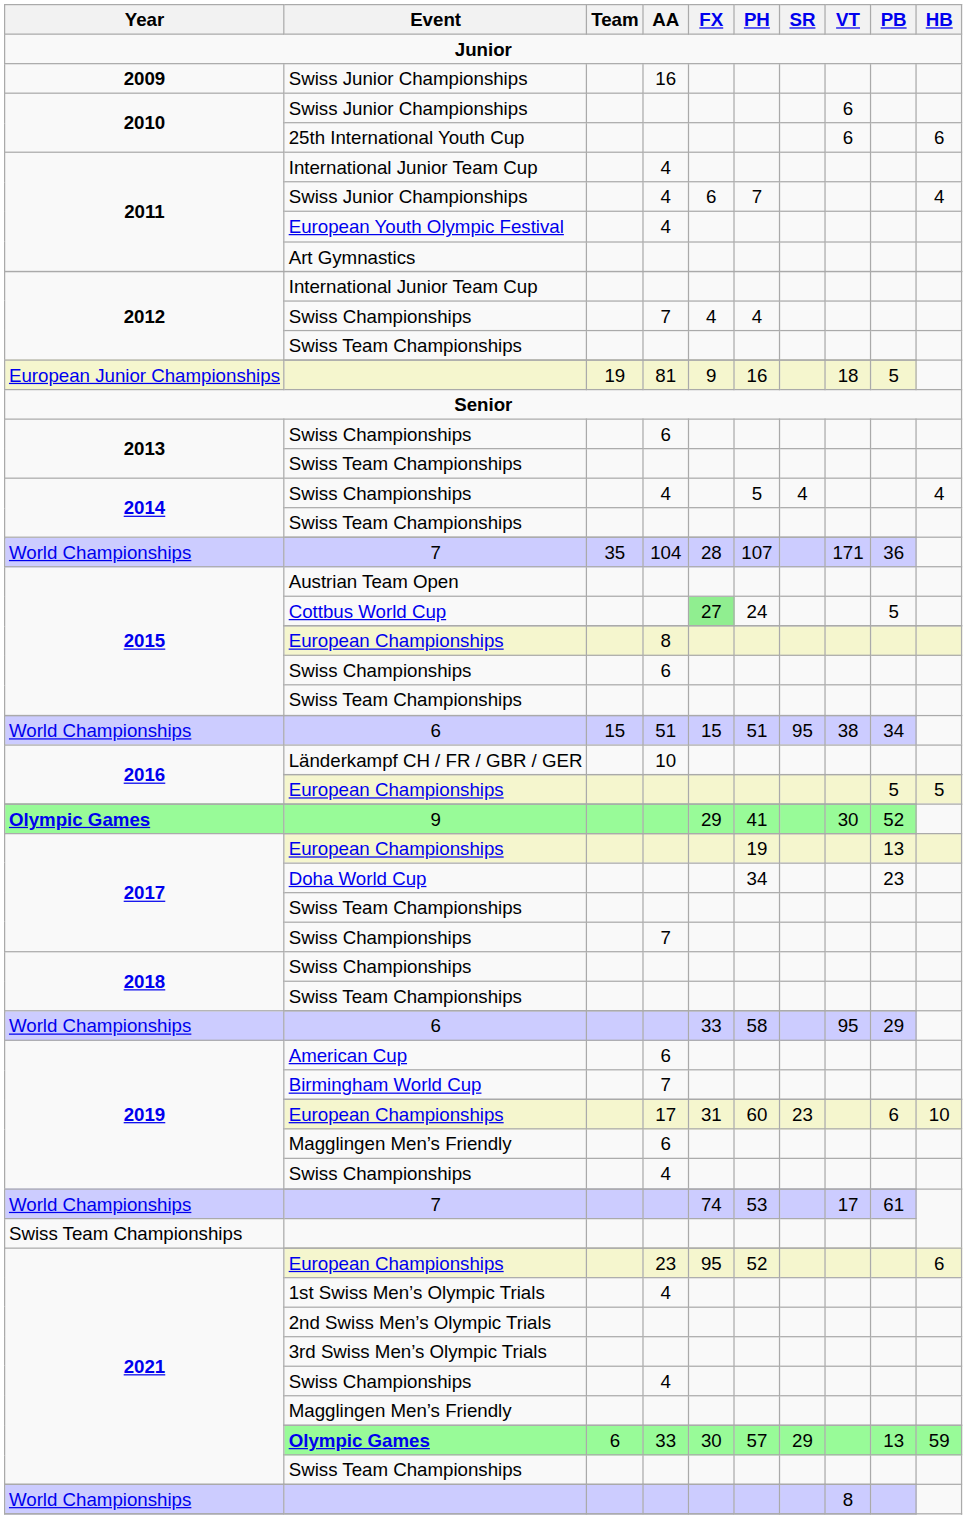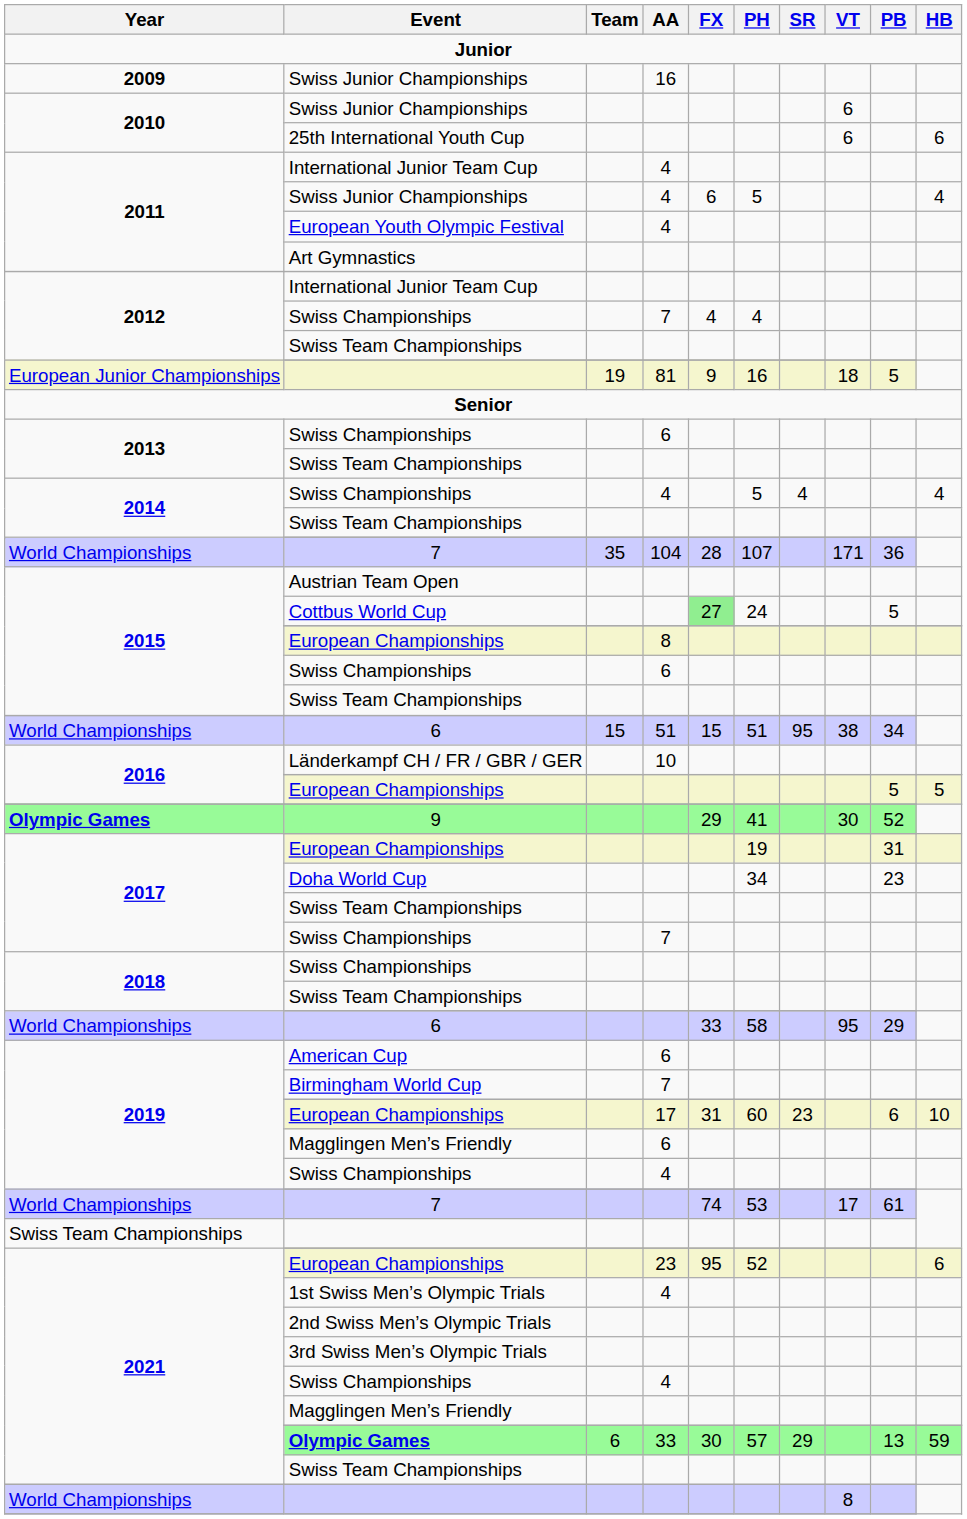 <table class="wikitable" style="text-align:center; font-size:95%;">
 <tr>
 <th align=center>Year</th>
 <th align=center>Event</th>
 <th style="width:30px;">Team</th>
 <th style="width:30px;">AA</th>
 <th style="width:30px;"><a href='#'>FX</a></th>
 <th style="width:30px;"><a href='#'>PH</a></th>
 <th style="width:30px;"><a href='#'>SR</a></th>
 <th style="width:30px;"><a href='#'>VT</a></th>
 <th style="width:30px;"><a href='#'>PB</a></th>
 <th style="width:30px;"><a href='#'>HB</a></th>
 </tr>
 <tr>
 <td colspan="10"><strong>Junior</strong></td>
 </tr>
 <tr>
 <td rowspan="1"><strong>2009</strong></td>
 <td align=left>Swiss Junior Championships</td>
 <td></td>
 <td>16</td>
 <td></td>
 <td></td>
 <td></td>
 <td></td>
 <td></td>
 <td></td>
 </tr>
 <tr>
 <td rowspan="2"><strong>2010</strong></td>
 <td align=left>Swiss Junior Championships</td>
 <td></td>
 <td></td>
 <td></td>
 <td></td>
 <td></td>
 <td>6</td>
 <td></td>
 <td></td>
 </tr>
 <tr>
 <td align=left>25th International Youth Cup</td>
 <td></td>
 <td></td>
 <td></td>
 <td></td>
 <td></td>
 <td>6</td>
 <td></td>
 <td>6</td>
 </tr>
 <tr>
 <td rowspan="4"><strong>2011</strong></td>
 <td align=left>International Junior Team Cup</td>
 <td></td>
 <td>4</td>
 <td></td>
 <td></td>
 <td></td>
 <td></td>
 <td></td>
 <td></td>
 </tr>
 <tr>
 <td align=left>Swiss Junior Championships</td>
 <td></td>
 <td>4</td>
 <td>6</td>
-<td>7</td>
+<td>5</td>
 <td></td>
 <td></td>
 <td></td>
 <td>4</td>
 </tr>
 <tr>
 <td align=left><a href='#'>European Youth Olympic Festival</a></td>
 <td></td>
 <td>4</td>
 <td></td>
 <td></td>
 <td></td>
 <td></td>
 <td></td>
 <td></td>
 </tr>
 <tr>
 <td align=left>Art Gymnastics</td>
 <td></td>
 <td></td>
 <td></td>
 <td></td>
 <td></td>
 <td></td>
 <td></td>
 <td></td>
 </tr>
 <tr>
 </tr>
 <tr>
 <td rowspan="4"><strong>2012</strong></td>
 <td align=left>International Junior Team Cup</td>
 <td></td>
 <td></td>
 <td></td>
 <td></td>
 <td></td>
 <td></td>
 <td></td>
 <td></td>
 </tr>
 <tr>
 <td align=left>Swiss Championships</td>
 <td></td>
 <td>7</td>
 <td>4</td>
 <td>4</td>
 <td></td>
 <td></td>
 <td></td>
 <td></td>
 </tr>
 <tr>
 <td align=left>Swiss Team Championships</td>
 <td></td>
 <td></td>
 <td></td>
 <td></td>
 <td></td>
 <td></td>
 <td></td>
 <td></td>
 </tr>
 <tr>
 </tr>
 <tr bgcolor=#F5F6CE>
 <td align=left><a href='#'>European Junior Championships</a></td>
 <td></td>
 <td>19</td>
 <td>81</td>
 <td>9</td>
 <td>16</td>
 <td></td>
 <td>18</td>
 <td>5</td>
 </tr>
 <tr>
 <td colspan="10"><strong>Senior</strong></td>
 </tr>
 <tr>
 <td rowspan="2"><strong>2013</strong></td>
 <td align=left>Swiss Championships</td>
 <td></td>
 <td>6</td>
 <td></td>
 <td></td>
 <td></td>
 <td></td>
 <td></td>
 <td></td>
 </tr>
 <tr>
 <td align=left>Swiss Team Championships</td>
 <td></td>
 <td></td>
 <td></td>
 <td></td>
 <td></td>
 <td></td>
 <td></td>
 <td></td>
 </tr>
 <tr>
 <td rowspan="3"><strong><a href='#'>2014</a></strong></td>
 <td align=left>Swiss Championships</td>
 <td></td>
 <td>4</td>
 <td></td>
 <td>5</td>
 <td>4</td>
 <td></td>
 <td></td>
 <td>4</td>
 </tr>
 <tr>
 <td align=left>Swiss Team Championships</td>
 <td></td>
 <td></td>
 <td></td>
 <td></td>
 <td></td>
 <td></td>
 <td></td>
 <td></td>
 </tr>
 <tr>
 </tr>
 <tr bgcolor=#CCCCFF>
 <td align=left><a href='#'>World Championships</a></td>
 <td>7</td>
 <td>35</td>
 <td>104</td>
 <td>28</td>
 <td>107</td>
 <td></td>
 <td>171</td>
 <td>36</td>
 </tr>
 <tr>
 <td rowspan="6"><strong><a href='#'>2015</a></strong></td>
 <td align=left>Austrian Team Open</td>
 <td></td>
 <td></td>
 <td></td>
 <td></td>
 <td></td>
 <td></td>
 <td></td>
 <td></td>
 </tr>
 <tr>
 <td align=left><a href='#'>Cottbus World Cup</a></td>
 <td></td>
 <td></td>
 <td style="background: lightgreen;">27</td>
 <td>24</td>
 <td></td>
 <td></td>
 <td>5</td>
 <td></td>
 </tr>
 <tr>
 </tr>
 <tr bgcolor=#F5F6CE>
 <td align=left><a href='#'>European Championships</a></td>
 <td></td>
 <td>8</td>
 <td></td>
 <td></td>
 <td></td>
 <td></td>
 <td></td>
 <td></td>
 </tr>
 <tr>
 <td align=left>Swiss Championships</td>
 <td></td>
 <td>6</td>
 <td></td>
 <td></td>
 <td></td>
 <td></td>
 <td></td>
 <td></td>
 </tr>
 <tr>
 <td align=left>Swiss Team Championships</td>
 <td></td>
 <td></td>
 <td></td>
 <td></td>
 <td></td>
 <td></td>
 <td></td>
 <td></td>
 </tr>
 <tr>
 </tr>
 <tr bgcolor=#CCCCFF>
 <td align=left><a href='#'>World Championships</a></td>
 <td>6</td>
 <td>15</td>
 <td>51</td>
 <td>15</td>
 <td>51</td>
 <td>95</td>
 <td>38</td>
 <td>34</td>
 </tr>
 <tr>
 <td rowspan="3"><strong><a href='#'>2016</a></strong></td>
 <td align=left>Länderkampf CH / FR / GBR / GER</td>
 <td></td>
 <td>10</td>
 <td></td>
 <td></td>
 <td></td>
 <td></td>
 <td></td>
 <td></td>
 </tr>
 <tr>
 </tr>
 <tr bgcolor=#F5F6CE>
 <td align=left><a href='#'>European Championships</a></td>
 <td></td>
 <td></td>
 <td></td>
 <td></td>
 <td></td>
 <td></td>
 <td>5</td>
 <td>5</td>
 </tr>
 <tr>
 </tr>
 <tr bgcolor=98FB98>
 <td align=left><strong><a href='#'>Olympic Games</a></strong></td>
 <td>9</td>
 <td></td>
 <td></td>
 <td>29</td>
 <td>41</td>
 <td></td>
 <td>30</td>
 <td>52</td>
 </tr>
 <tr>
 <td rowspan="5"><strong><a href='#'>2017</a></strong></td>
 </tr>
 <tr bgcolor=#F5F6CE>
 <td align=left><a href='#'>European Championships</a></td>
 <td></td>
 <td></td>
 <td></td>
 <td>19</td>
 <td></td>
 <td></td>
-<td>13</td>
+<td>31</td>
 <td></td>
 </tr>
 <tr>
 <td align=left><a href='#'>Doha World Cup</a></td>
 <td></td>
 <td></td>
 <td></td>
 <td>34</td>
 <td></td>
 <td></td>
 <td>23</td>
 <td></td>
 </tr>
 <tr>
 <td align=left>Swiss Team Championships</td>
 <td></td>
 <td></td>
 <td></td>
 <td></td>
 <td></td>
 <td></td>
 <td></td>
 <td></td>
 </tr>
 <tr>
 <td align=left>Swiss Championships</td>
 <td></td>
 <td>7</td>
 <td></td>
 <td></td>
 <td></td>
 <td></td>
 <td></td>
 <td></td>
 </tr>
 <tr>
 <td rowspan="3"><strong><a href='#'>2018</a></strong></td>
 <td align=left>Swiss Championships</td>
 <td></td>
 <td></td>
 <td></td>
 <td></td>
 <td></td>
 <td></td>
 <td></td>
 <td></td>
 </tr>
 <tr>
 <td align=left>Swiss Team Championships</td>
 <td></td>
 <td></td>
 <td></td>
 <td></td>
 <td></td>
 <td></td>
 <td></td>
 <td></td>
 </tr>
 <tr>
 </tr>
 <tr bgcolor=#CCCCFF>
 <td align=left><a href='#'>World Championships</a></td>
 <td>6</td>
 <td></td>
 <td></td>
 <td>33</td>
 <td>58</td>
 <td></td>
 <td>95</td>
 <td>29</td>
 </tr>
 <tr>
 <td rowspan="7"><strong><a href='#'>2019</a></strong></td>
 <td align=left><a href='#'>American Cup</a></td>
 <td></td>
 <td>6</td>
 <td></td>
 <td></td>
 <td></td>
 <td></td>
 <td></td>
 <td></td>
 </tr>
 <tr>
 <td align=left><a href='#'>Birmingham World Cup</a></td>
 <td></td>
 <td>7</td>
 <td></td>
 <td></td>
 <td></td>
 <td></td>
 <td></td>
 <td></td>
 </tr>
 <tr>
 </tr>
 <tr bgcolor=#F5F6CE>
 <td align=left><a href='#'>European Championships</a></td>
 <td></td>
 <td>17</td>
 <td>31</td>
 <td>60</td>
 <td>23</td>
 <td></td>
 <td>6</td>
 <td>10</td>
 </tr>
 <tr>
 <td align=left>Magglingen Men’s Friendly</td>
 <td></td>
 <td>6</td>
 <td></td>
 <td></td>
 <td></td>
 <td></td>
 <td></td>
 <td></td>
 </tr>
 <tr>
 <td align=left>Swiss Championships</td>
 <td></td>
 <td>4</td>
 <td></td>
 <td></td>
 <td></td>
 <td></td>
 <td></td>
 <td></td>
 </tr>
 <tr>
 </tr>
 <tr bgcolor=#CCCCFF>
 <td align=left><a href='#'>World Championships</a></td>
 <td>7</td>
 <td></td>
 <td></td>
 <td>74</td>
 <td>53</td>
 <td></td>
 <td>17</td>
 <td>61</td>
 </tr>
 <tr>
 <td align=left>Swiss Team Championships</td>
 <td></td>
 <td></td>
 <td></td>
 <td></td>
 <td></td>
 <td></td>
 <td></td>
 <td></td>
 </tr>
 <tr>
 <td rowspan="10"><strong><a href='#'>2021</a></strong></td>
 </tr>
 <tr bgcolor=#F5F6CE>
 <td align=left><a href='#'>European Championships</a></td>
 <td></td>
 <td>23</td>
 <td>95</td>
 <td>52</td>
 <td></td>
 <td></td>
 <td></td>
 <td>6</td>
 </tr>
 <tr>
 <td align=left>1st Swiss Men’s Olympic Trials</td>
 <td></td>
 <td>4</td>
 <td></td>
 <td></td>
 <td></td>
 <td></td>
 <td></td>
 <td></td>
 </tr>
 <tr>
 <td align=left>2nd Swiss Men’s Olympic Trials</td>
 <td></td>
 <td></td>
 <td></td>
 <td></td>
 <td></td>
 <td></td>
 <td></td>
 <td></td>
 </tr>
 <tr>
 <td align=left>3rd Swiss Men’s Olympic Trials</td>
 <td></td>
 <td></td>
 <td></td>
 <td></td>
 <td></td>
 <td></td>
 <td></td>
 <td></td>
 </tr>
 <tr>
 <td align=left>Swiss Championships</td>
 <td></td>
 <td>4</td>
 <td></td>
 <td></td>
 <td></td>
 <td></td>
 <td></td>
 <td></td>
 </tr>
 <tr>
 <td align=left>Magglingen Men’s Friendly</td>
 <td></td>
 <td></td>
 <td></td>
 <td></td>
 <td></td>
 <td></td>
 <td></td>
 <td></td>
 </tr>
 <tr>
 </tr>
 <tr bgcolor=98FB98>
 <td align=left><strong><a href='#'>Olympic Games</a></strong></td>
 <td>6</td>
 <td>33</td>
 <td>30</td>
 <td>57</td>
 <td>29</td>
 <td></td>
 <td>13</td>
 <td>59</td>
 </tr>
 <tr>
 <td align=left>Swiss Team Championships</td>
 <td></td>
 <td></td>
 <td></td>
 <td></td>
 <td></td>
 <td></td>
 <td></td>
 <td></td>
 </tr>
 <tr>
 </tr>
 <tr bgcolor=#CCCCFF>
 <td align=left><a href='#'>World Championships</a></td>
 <td></td>
 <td></td>
 <td></td>
 <td></td>
 <td></td>
 <td></td>
 <td>8</td>
 <td></td>
 </tr>
 <tr>
 </tr>
 </table>
